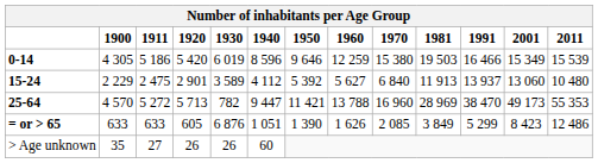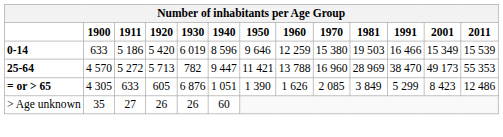 <table class="wikitable">
 <tr>
 <th colspan="13">Number of inhabitants per Age Group</th>
 </tr>
 <tr bgcolor="white">
 <td></td>
 <td align="center"><strong>1900</strong></td>
 <td align="center"><strong>1911</strong></td>
 <td align="center"><strong>1920</strong></td>
 <td align="center"><strong>1930</strong></td>
 <td align="center"><strong>1940</strong></td>
 <td align="center"><strong>1950</strong></td>
 <td align="center"><strong>1960</strong></td>
 <td align="center"><strong>1970</strong></td>
 <td align="center"><strong>1981</strong></td>
 <td align="center"><strong>1991</strong></td>
 <td align="center"><strong>2001</strong></td>
 <td align="center"><strong>2011</strong></td>
 </tr>
 <tr bgcolor="white">
 <td><strong>0-14</strong></td>
-<td align="center">4 305</td>
+<td align="center">633</td>
 <td align="center">5 186</td>
 <td align="center">5 420</td>
 <td align="center">6 019</td>
 <td align="center">8 596</td>
 <td align="center">9 646</td>
 <td align="center">12 259</td>
 <td align="center">15 380</td>
 <td align="center">19 503</td>
 <td align="center">16 466</td>
 <td align="center">15 349</td>
 <td align="center">15 539</td>
-</tr>
-<tr bgcolor="white">
-<td><strong>15-24</strong></td>
-<td align="center">2 229</td>
-<td align="center">2 475</td>
-<td align="center">2 901</td>
-<td align="center">3 589</td>
-<td align="center">4 112</td>
-<td align="center">5 392</td>
-<td align="center">5 627</td>
-<td align="center">6 840</td>
-<td align="center">11 913</td>
-<td align="center">13 937</td>
-<td align="center">13 060</td>
-<td align="center">10 480</td>
 </tr>
 <tr bgcolor="white">
 <td><strong>25-64</strong></td>
 <td align="center">4 570</td>
 <td align="center">5 272</td>
 <td align="center">5 713</td>
 <td align="center">782</td>
 <td align="center">9 447</td>
 <td align="center">11 421</td>
 <td align="center">13 788</td>
 <td align="center">16 960</td>
 <td align="center">28 969</td>
 <td align="center">38 470</td>
 <td align="center">49 173</td>
 <td align="center">55 353</td>
 </tr>
 <tr bgcolor="white">
 <td><strong>= or > 65</strong></td>
-<td align="center">633</td>
+<td align="center">4 305</td>
 <td align="center">633</td>
 <td align="center">605</td>
 <td align="center">6 876</td>
 <td align="center">1 051</td>
 <td align="center">1 390</td>
 <td align="center">1 626</td>
 <td align="center">2 085</td>
 <td align="center">3 849</td>
 <td align="center">5 299</td>
 <td align="center">8 423</td>
 <td align="center">12 486</td>
 </tr>
 <tr bgcolor="white">
 <td>> Age unknown</td>
 <td align="center">35</td>
 <td align="center">27</td>
 <td align="center">26</td>
 <td align="center">26</td>
 <td align="center">60</td>
 </tr>
 </table>
